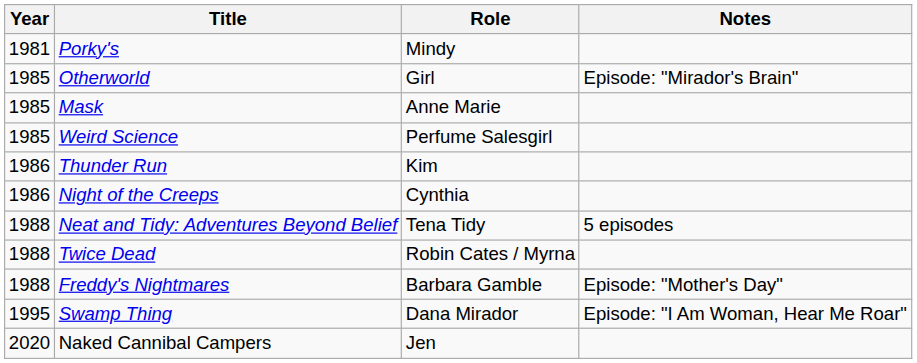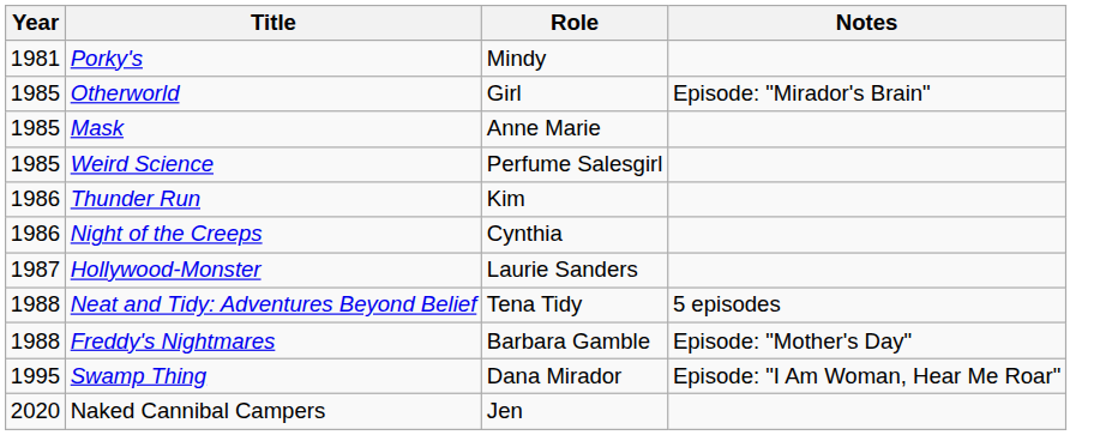 <table class=wikitable>
 <tr>
 <th>Year</th>
 <th>Title</th>
 <th>Role</th>
 <th>Notes</th>
 </tr>
 <tr>
 <td>1981</td>
 <td><em><a href='#'>Porky's</a></em></td>
 <td>Mindy</td>
 <td></td>
 </tr>
 <tr>
 <td>1985</td>
 <td><em><a href='#'>Otherworld</a></em></td>
 <td>Girl</td>
 <td>Episode: "Mirador's Brain"</td>
 </tr>
 <tr>
 <td>1985</td>
 <td><em><a href='#'>Mask</a></em></td>
 <td>Anne Marie</td>
 <td></td>
 </tr>
 <tr>
 <td>1985</td>
 <td><em><a href='#'>Weird Science</a></em></td>
 <td>Perfume Salesgirl</td>
 <td></td>
 </tr>
 <tr>
 <td>1986</td>
 <td><em><a href='#'>Thunder Run</a></em></td>
 <td>Kim</td>
 <td></td>
 </tr>
 <tr>
 <td>1986</td>
 <td><em><a href='#'>Night of the Creeps</a></em></td>
 <td>Cynthia</td>
 <td></td>
 </tr>
 <tr>
+<td>1987</td>
+<td><em><a href='#'>Hollywood-Monster</a></em></td>
+<td>Laurie Sanders</td>
+<td></td>
+</tr>
+<tr>
 <td>1988</td>
 <td><em><a href='#'>Neat and Tidy: Adventures Beyond Belief</a></em></td>
 <td>Tena Tidy</td>
 <td>5 episodes</td>
-</tr>
-<tr>
-<td>1988</td>
-<td><em><a href='#'>Twice Dead</a></em></td>
-<td>Robin Cates / Myrna</td>
-<td></td>
 </tr>
 <tr>
 <td>1988</td>
 <td><em><a href='#'>Freddy's Nightmares</a></em></td>
 <td>Barbara Gamble</td>
 <td>Episode: "Mother's Day"</td>
 </tr>
 <tr>
 <td>1995</td>
 <td><em><a href='#'>Swamp Thing</a></em></td>
 <td>Dana Mirador</td>
 <td>Episode: "I Am Woman, Hear Me Roar"</td>
 </tr>
 <tr>
 <td>2020</td>
 <td>Naked Cannibal Campers</td>
 <td>Jen</td>
 <td></td>
 </tr>
 </table>
